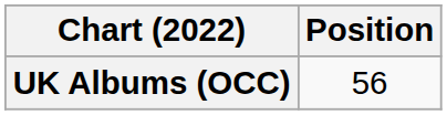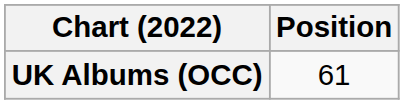 <table class="wikitable plainrowheaders" style="text-align:center">
 <tr>
 <th scope="col">Chart (2022)</th>
 <th scope="col">Position</th>
 </tr>
 <tr>
 <th scope="row">UK Albums (OCC)</th>
-<td>56</td>
+<td>61</td>
 </tr>
 </table>
